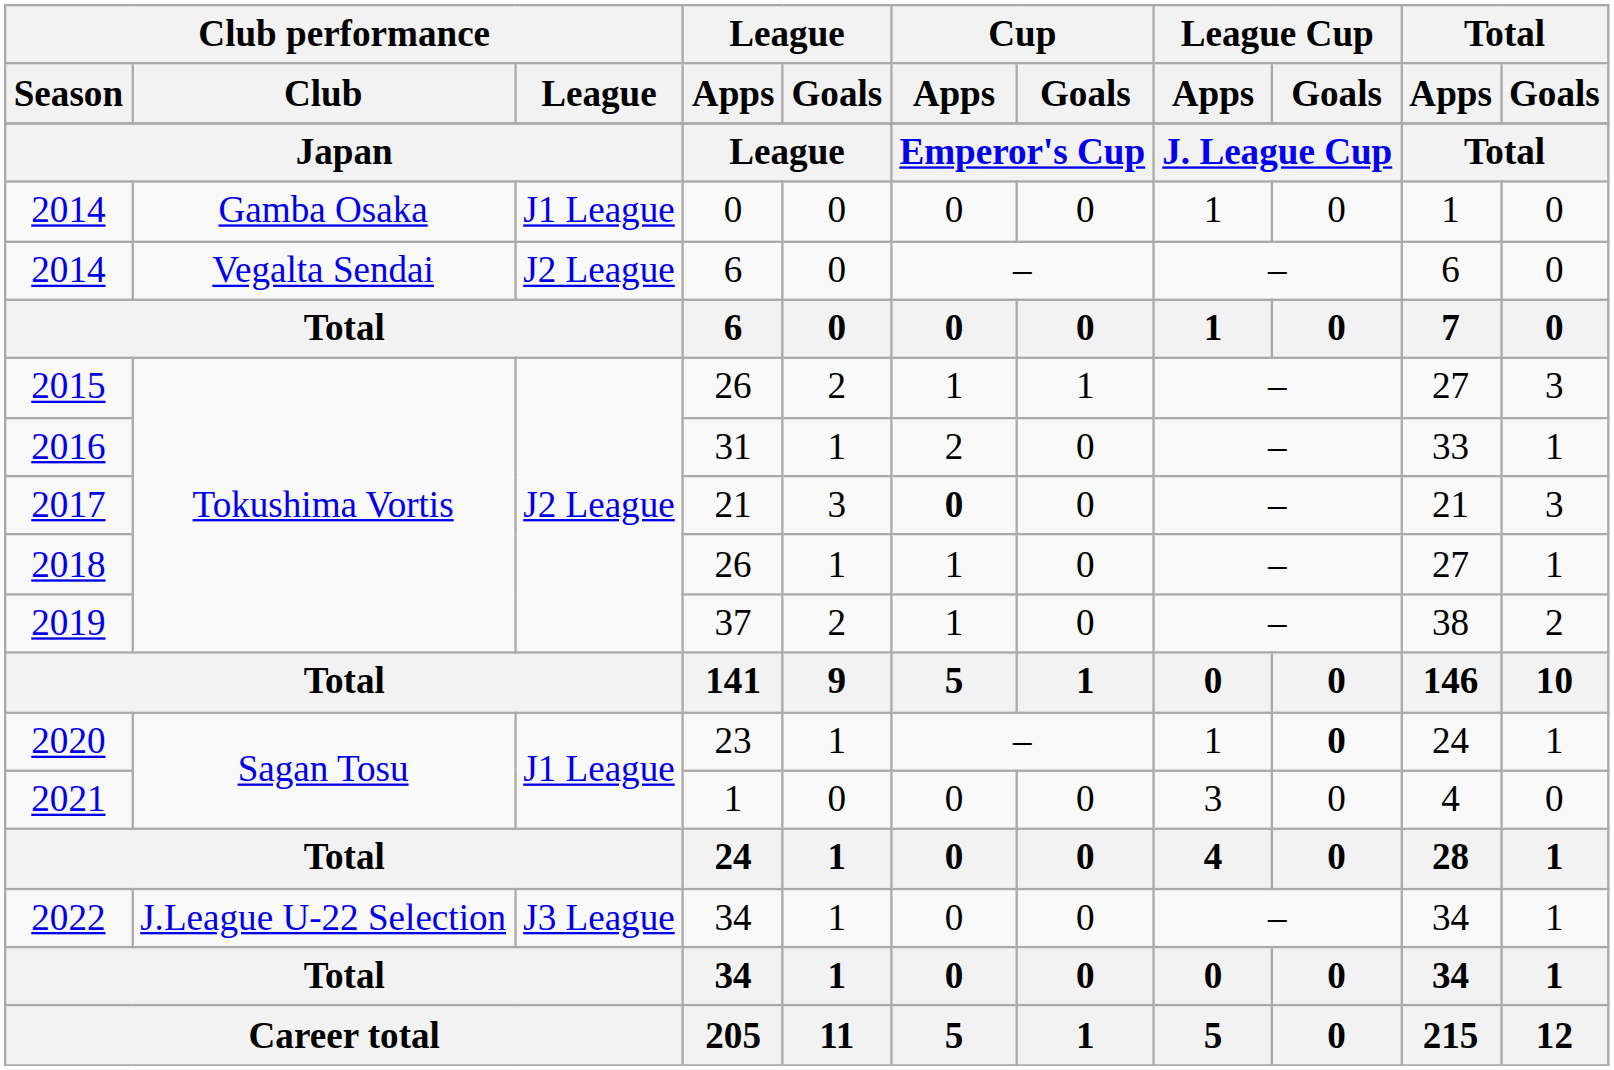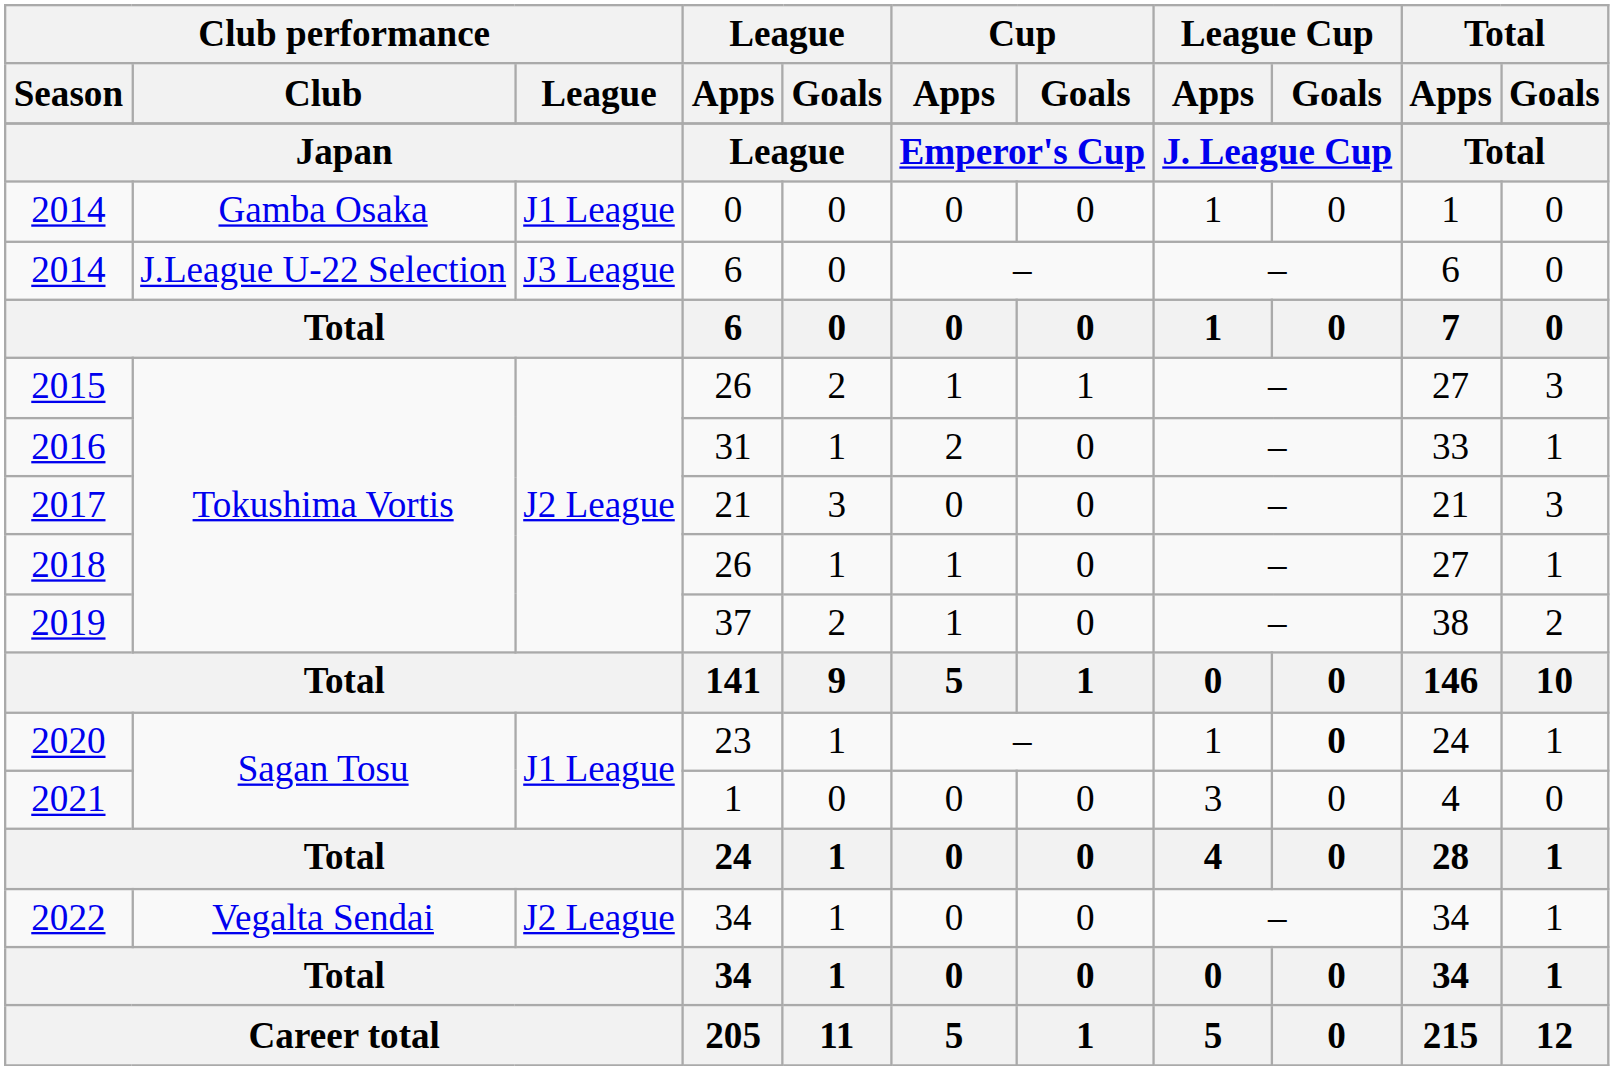 <table class="wikitable" style="text-align:center">
 <tr>
 <th colspan=3>Club performance</th>
 <th colspan=2>League</th>
 <th colspan=2>Cup</th>
 <th colspan=2>League Cup</th>
 <th colspan=2>Total</th>
 </tr>
 <tr>
 <th>Season</th>
 <th>Club</th>
 <th>League</th>
 <th>Apps</th>
 <th>Goals</th>
 <th>Apps</th>
 <th>Goals</th>
 <th>Apps</th>
 <th>Goals</th>
 <th>Apps</th>
 <th>Goals</th>
 </tr>
 <tr>
 </tr>
 <tr>
 <th colspan=3>Japan</th>
 <th colspan=2>League</th>
 <th colspan=2><a href='#'>Emperor's Cup</a></th>
 <th colspan=2><a href='#'>J. League Cup</a></th>
 <th colspan=2>Total</th>
 </tr>
 <tr>
 <td><a href='#'>2014</a></td>
 <td rowspan="1"><a href='#'>Gamba Osaka</a></td>
 <td rowspan="1"><a href='#'>J1 League</a></td>
 <td>0</td>
 <td>0</td>
 <td>0</td>
 <td>0</td>
 <td>1</td>
 <td>0</td>
 <td>1</td>
 <td>0</td>
 </tr>
 <tr>
 <td><a href='#'>2014</a></td>
-<td><a href='#'>Vegalta Sendai</a></td>
-<td><a href='#'>J2 League</a></td>
+<td><a href='#'>J.League U-22 Selection</a></td>
+<td rowspan="1"><a href='#'>J3 League</a></td>
 <td>6</td>
 <td>0</td>
 <td colspan="2">–</td>
 <td colspan="2">–</td>
 <td>6</td>
 <td>0</td>
 </tr>
 <tr>
 <th colspan="3">Total</th>
 <th>6</th>
 <th>0</th>
 <th>0</th>
 <th>0</th>
 <th>1</th>
 <th>0</th>
 <th>7</th>
 <th>0</th>
 </tr>
 <tr>
 <td><a href='#'>2015</a></td>
 <td rowspan="5"><a href='#'>Tokushima Vortis</a></td>
 <td rowspan="5"><a href='#'>J2 League</a></td>
 <td>26</td>
 <td>2</td>
 <td>1</td>
 <td>1</td>
 <td colspan="2">–</td>
 <td>27</td>
 <td>3</td>
 </tr>
 <tr>
 <td><a href='#'>2016</a></td>
 <td>31</td>
 <td>1</td>
 <td>2</td>
 <td>0</td>
 <td colspan="2">–</td>
 <td>33</td>
 <td>1</td>
 </tr>
 <tr>
 <td><a href='#'>2017</a></td>
 <td>21</td>
 <td>3</td>
-<td><strong>0</strong></td>
+<td>0</td>
 <td>0</td>
 <td colspan="2">–</td>
 <td>21</td>
 <td>3</td>
 </tr>
 <tr>
 <td><a href='#'>2018</a></td>
 <td>26</td>
 <td>1</td>
 <td>1</td>
 <td>0</td>
 <td colspan="2">–</td>
 <td>27</td>
 <td>1</td>
 </tr>
 <tr>
 <td><a href='#'>2019</a></td>
 <td>37</td>
 <td>2</td>
 <td>1</td>
 <td>0</td>
 <td colspan="2">–</td>
 <td>38</td>
 <td>2</td>
 </tr>
 <tr>
 <th colspan="3">Total</th>
 <th>141</th>
 <th>9</th>
 <th>5</th>
 <th>1</th>
 <th>0</th>
 <th>0</th>
 <th>146</th>
 <th>10</th>
 </tr>
 <tr>
 <td><a href='#'>2020</a></td>
 <td rowspan="2"><a href='#'>Sagan Tosu</a></td>
 <td rowspan="2"><a href='#'>J1 League</a></td>
 <td>23</td>
 <td>1</td>
 <td colspan="2">–</td>
 <td>1</td>
 <td><strong>0</strong></td>
 <td>24</td>
 <td>1</td>
 </tr>
 <tr>
 <td><a href='#'>2021</a></td>
 <td>1</td>
 <td>0</td>
 <td>0</td>
 <td>0</td>
 <td>3</td>
 <td>0</td>
 <td>4</td>
 <td>0</td>
 </tr>
 <tr>
 <th colspan="3">Total</th>
 <th>24</th>
 <th>1</th>
 <th>0</th>
 <th>0</th>
 <th>4</th>
 <th>0</th>
 <th>28</th>
 <th>1</th>
 </tr>
 <tr>
 <td><a href='#'>2022</a></td>
-<td><a href='#'>J.League U-22 Selection</a></td>
-<td rowspan="1"><a href='#'>J3 League</a></td>
+<td><a href='#'>Vegalta Sendai</a></td>
+<td><a href='#'>J2 League</a></td>
 <td>34</td>
 <td>1</td>
 <td>0</td>
 <td>0</td>
 <td colspan="2">–</td>
 <td>34</td>
 <td>1</td>
 </tr>
 <tr>
 <th colspan="3">Total</th>
 <th>34</th>
 <th>1</th>
 <th>0</th>
 <th>0</th>
 <th>0</th>
 <th>0</th>
 <th>34</th>
 <th>1</th>
 </tr>
 <tr>
 <th colspan="3">Career total</th>
 <th>205</th>
 <th>11</th>
 <th>5</th>
 <th>1</th>
 <th>5</th>
 <th>0</th>
 <th>215</th>
 <th>12</th>
 </tr>
 </table>
